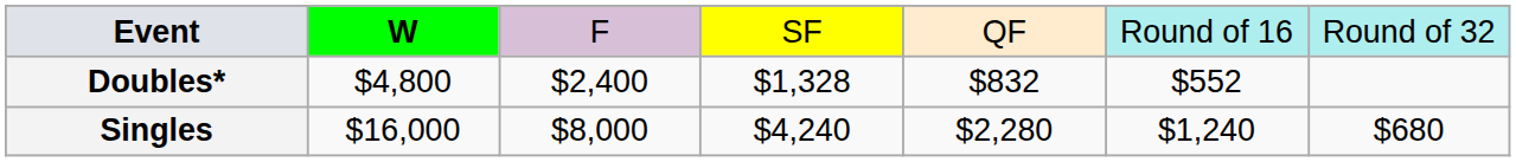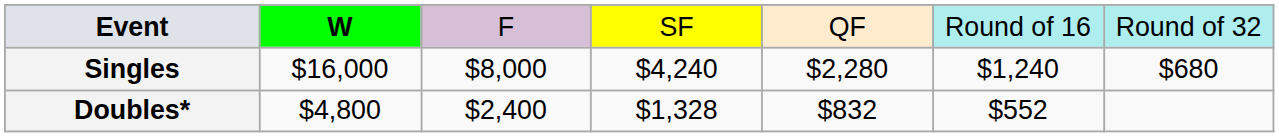 <table class=wikitable style=font-size:90%;text-align:center>
 <tr>
 <td width=130 bgcolor=dfe2e9><strong>Event</strong></td>
 <td width=80 bgcolor=lime><strong>W</strong></td>
 <td width=85 bgcolor=thistle>F</td>
 <td width=85 bgcolor=ffff00>SF</td>
 <td width=85 bgcolor=ffebcd>QF</td>
 <td width=85 bgcolor=afeeee>Round of 16</td>
 <td width=85 bgcolor=afeeee>Round of 32</td>
 </tr>
 <tr>
+<th style=background:#f3f3f3>Singles</th>
+<td>$16,000</td>
+<td>$8,000</td>
+<td>$4,240</td>
+<td>$2,280</td>
+<td>$1,240</td>
+<td>$680</td>
+</tr>
+<tr>
 <th style=background:#f3f3f3>Doubles*</th>
 <td>$4,800</td>
 <td>$2,400</td>
 <td>$1,328</td>
 <td>$832</td>
 <td>$552</td>
 <td></td>
 </tr>
-<tr>
-<th style=background:#f3f3f3>Singles</th>
-<td>$16,000</td>
-<td>$8,000</td>
-<td>$4,240</td>
-<td>$2,280</td>
-<td>$1,240</td>
-<td>$680</td>
-</tr>
 </table>
